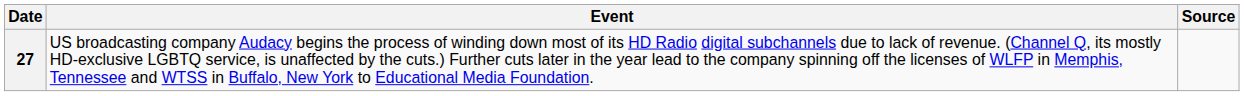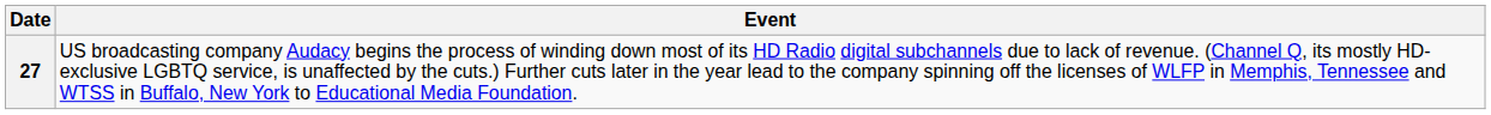 <table class=wikitable>
 <tr>
 <th>Date</th>
 <th>Event</th>
-<th>Source</th>
 </tr>
 <tr>
 <th rowspan="1">27</th>
 <td>US broadcasting company <a href='#'>Audacy</a> begins the process of winding down most of its <a href='#'>HD Radio</a> <a href='#'>digital subchannels</a> due to lack of revenue. (<a href='#'>Channel Q</a>, its mostly HD-exclusive LGBTQ service, is unaffected by the cuts.) Further cuts later in the year lead to the company spinning off the licenses of <a href='#'>WLFP</a> in <a href='#'>Memphis, Tennessee</a> and <a href='#'>WTSS</a> in <a href='#'>Buffalo, New York</a> to <a href='#'>Educational Media Foundation</a>.</td>
-<td></td>
 </tr>
 </table>
